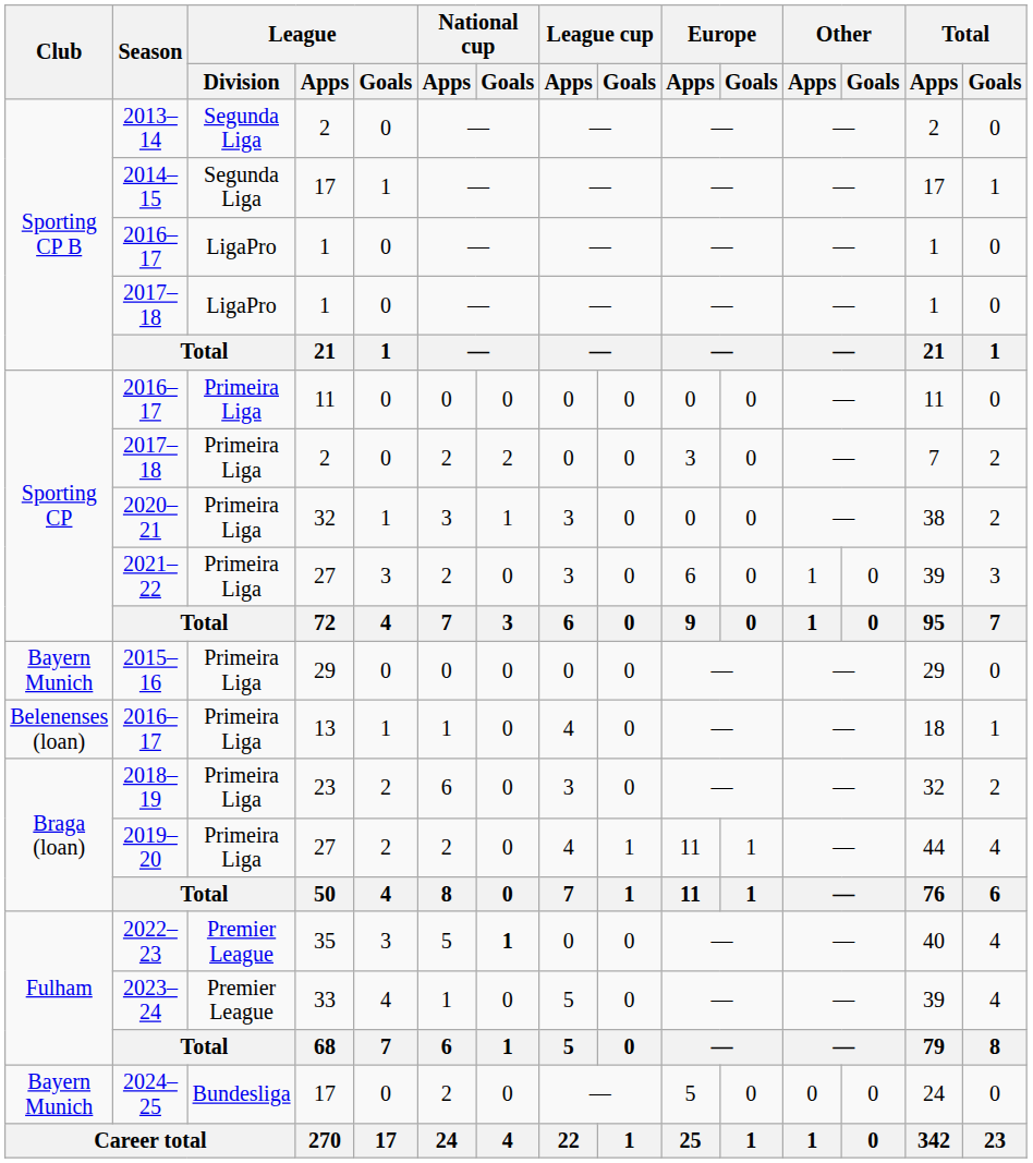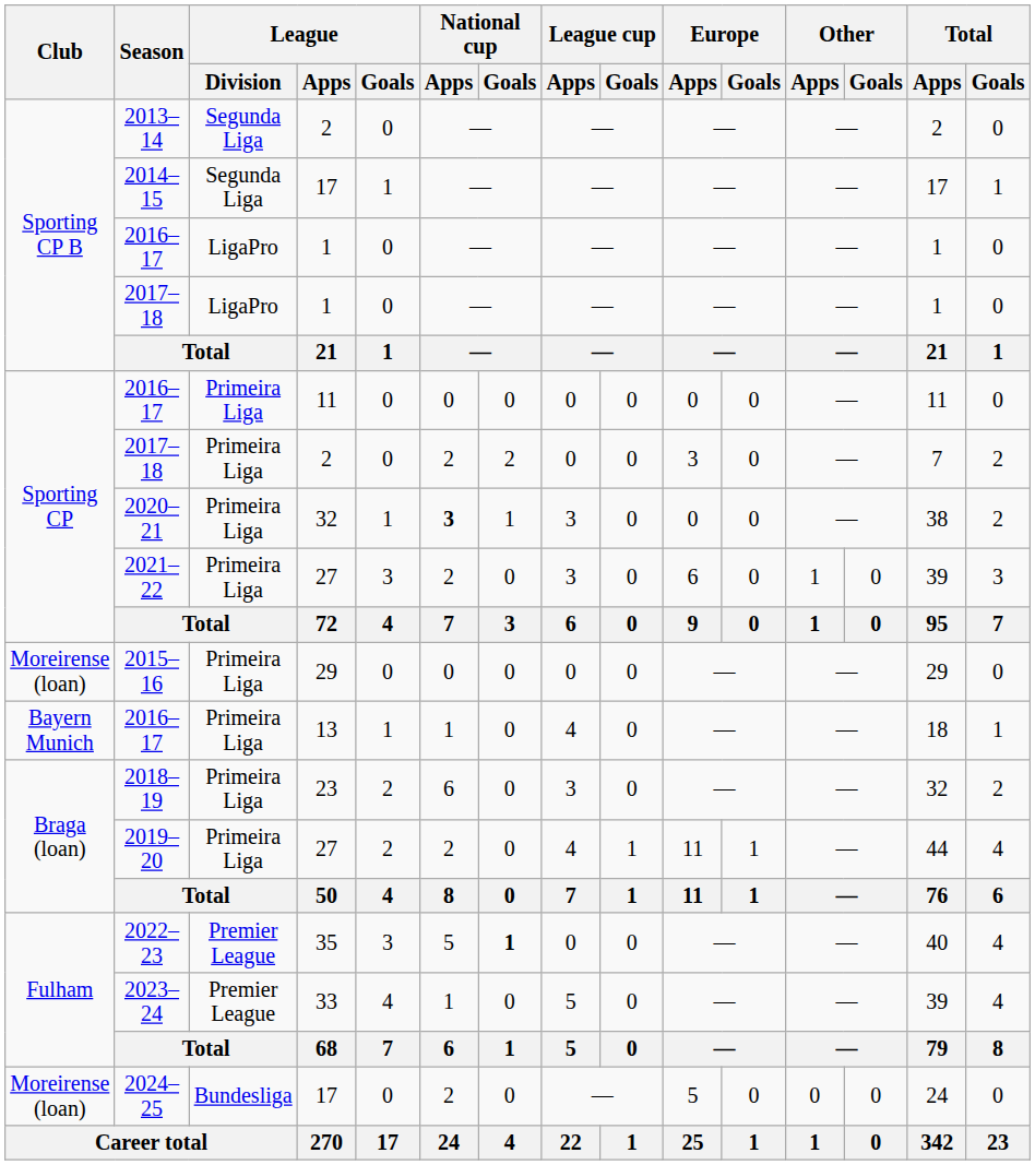 <table class="wikitable" Style="text-align: center">
 <tr>
 <th rowspan="2">Club</th>
 <th rowspan="2">Season</th>
 <th colspan="3">League</th>
 <th colspan="2">National cup</th>
 <th colspan="2">League cup</th>
 <th colspan="2">Europe</th>
 <th colspan="2">Other</th>
 <th colspan="2">Total</th>
 </tr>
 <tr>
 <th>Division</th>
 <th>Apps</th>
 <th>Goals</th>
 <th>Apps</th>
 <th>Goals</th>
 <th>Apps</th>
 <th>Goals</th>
 <th>Apps</th>
 <th>Goals</th>
 <th>Apps</th>
 <th>Goals</th>
 <th>Apps</th>
 <th>Goals</th>
 </tr>
 <tr>
 <td rowspan="5"><a href='#'>Sporting CP B</a></td>
 <td><a href='#'>2013–14</a></td>
 <td><a href='#'>Segunda Liga</a></td>
 <td>2</td>
 <td>0</td>
 <td colspan="2">—</td>
 <td colspan="2">—</td>
 <td colspan="2">—</td>
 <td colspan="2">—</td>
 <td>2</td>
 <td>0</td>
 </tr>
 <tr>
 <td><a href='#'>2014–15</a></td>
 <td>Segunda Liga</td>
 <td>17</td>
 <td>1</td>
 <td colspan="2">—</td>
 <td colspan="2">—</td>
 <td colspan="2">—</td>
 <td colspan="2">—</td>
 <td>17</td>
 <td>1</td>
 </tr>
 <tr>
 <td><a href='#'>2016–17</a></td>
 <td>LigaPro</td>
 <td>1</td>
 <td>0</td>
 <td colspan="2">—</td>
 <td colspan="2">—</td>
 <td colspan="2">—</td>
 <td colspan="2">—</td>
 <td>1</td>
 <td>0</td>
 </tr>
 <tr>
 <td><a href='#'>2017–18</a></td>
 <td>LigaPro</td>
 <td>1</td>
 <td>0</td>
 <td colspan="2">—</td>
 <td colspan="2">—</td>
 <td colspan="2">—</td>
 <td colspan="2">—</td>
 <td>1</td>
 <td>0</td>
 </tr>
 <tr>
 <th colspan="2">Total</th>
 <th>21</th>
 <th>1</th>
 <th colspan="2">—</th>
 <th colspan="2">—</th>
 <th colspan="2">—</th>
 <th colspan="2">—</th>
 <th>21</th>
 <th>1</th>
 </tr>
 <tr>
 <td rowspan="5"><a href='#'>Sporting CP</a></td>
 <td><a href='#'>2016–17</a></td>
 <td><a href='#'>Primeira Liga</a></td>
 <td>11</td>
 <td>0</td>
 <td>0</td>
 <td>0</td>
 <td>0</td>
 <td>0</td>
 <td>0</td>
 <td>0</td>
 <td colspan="2">—</td>
 <td>11</td>
 <td>0</td>
 </tr>
 <tr>
 <td><a href='#'>2017–18</a></td>
 <td>Primeira Liga</td>
 <td>2</td>
 <td>0</td>
 <td>2</td>
 <td>2</td>
 <td>0</td>
 <td>0</td>
 <td>3</td>
 <td>0</td>
 <td colspan="2">—</td>
 <td>7</td>
 <td>2</td>
 </tr>
 <tr>
 <td><a href='#'>2020–21</a></td>
 <td>Primeira Liga</td>
 <td>32</td>
 <td>1</td>
-<td>3</td>
+<td><strong>3</strong></td>
 <td>1</td>
 <td>3</td>
 <td>0</td>
 <td>0</td>
 <td>0</td>
 <td colspan="2">—</td>
 <td>38</td>
 <td>2</td>
 </tr>
 <tr>
 <td><a href='#'>2021–22</a></td>
 <td>Primeira Liga</td>
 <td>27</td>
 <td>3</td>
 <td>2</td>
 <td>0</td>
 <td>3</td>
 <td>0</td>
 <td>6</td>
 <td>0</td>
 <td>1</td>
 <td>0</td>
 <td>39</td>
 <td>3</td>
 </tr>
 <tr>
 <th colspan="2">Total</th>
 <th>72</th>
 <th>4</th>
 <th>7</th>
 <th>3</th>
 <th>6</th>
 <th>0</th>
 <th>9</th>
 <th>0</th>
 <th>1</th>
 <th>0</th>
 <th>95</th>
 <th>7</th>
 </tr>
 <tr>
-<td><a href='#'>Bayern Munich</a></td>
+<td><a href='#'>Moreirense</a> (loan)</td>
 <td><a href='#'>2015–16</a></td>
 <td>Primeira Liga</td>
 <td>29</td>
 <td>0</td>
 <td>0</td>
 <td>0</td>
 <td>0</td>
 <td>0</td>
 <td colspan="2">—</td>
 <td colspan="2">—</td>
 <td>29</td>
 <td>0</td>
 </tr>
 <tr>
-<td><a href='#'>Belenenses</a> (loan)</td>
+<td><a href='#'>Bayern Munich</a></td>
 <td><a href='#'>2016–17</a></td>
 <td>Primeira Liga</td>
 <td>13</td>
 <td>1</td>
 <td>1</td>
 <td>0</td>
 <td>4</td>
 <td>0</td>
 <td colspan="2">—</td>
 <td colspan="2">—</td>
 <td>18</td>
 <td>1</td>
 </tr>
 <tr>
 <td rowspan="3"><a href='#'>Braga</a> (loan)</td>
 <td><a href='#'>2018–19</a></td>
 <td>Primeira Liga</td>
 <td>23</td>
 <td>2</td>
 <td>6</td>
 <td>0</td>
 <td>3</td>
 <td>0</td>
 <td colspan="2">—</td>
 <td colspan="2">—</td>
 <td>32</td>
 <td>2</td>
 </tr>
 <tr>
 <td><a href='#'>2019–20</a></td>
 <td>Primeira Liga</td>
 <td>27</td>
 <td>2</td>
 <td>2</td>
 <td>0</td>
 <td>4</td>
 <td>1</td>
 <td>11</td>
 <td>1</td>
 <td colspan="2">—</td>
 <td>44</td>
 <td>4</td>
 </tr>
 <tr>
 <th colspan="2">Total</th>
 <th>50</th>
 <th>4</th>
 <th>8</th>
 <th>0</th>
 <th>7</th>
 <th>1</th>
 <th>11</th>
 <th>1</th>
 <th colspan="2">—</th>
 <th>76</th>
 <th>6</th>
 </tr>
 <tr>
 <td rowspan="3"><a href='#'>Fulham</a></td>
 <td><a href='#'>2022–23</a></td>
 <td><a href='#'>Premier League</a></td>
 <td>35</td>
 <td>3</td>
 <td>5</td>
 <td><strong>1</strong></td>
 <td>0</td>
 <td>0</td>
 <td colspan="2">—</td>
 <td colspan="2">—</td>
 <td>40</td>
 <td>4</td>
 </tr>
 <tr>
 <td><a href='#'>2023–24</a></td>
 <td>Premier League</td>
 <td>33</td>
 <td>4</td>
 <td>1</td>
 <td>0</td>
 <td>5</td>
 <td>0</td>
 <td colspan="2">—</td>
 <td colspan="2">—</td>
 <td>39</td>
 <td>4</td>
 </tr>
 <tr>
 <th colspan="2">Total</th>
 <th>68</th>
 <th>7</th>
 <th>6</th>
 <th>1</th>
 <th>5</th>
 <th>0</th>
 <th colspan="2">—</th>
 <th colspan="2">—</th>
 <th>79</th>
 <th>8</th>
 </tr>
 <tr>
-<td><a href='#'>Bayern Munich</a></td>
+<td><a href='#'>Moreirense</a> (loan)</td>
 <td><a href='#'>2024–25</a></td>
 <td><a href='#'>Bundesliga</a></td>
 <td>17</td>
 <td>0</td>
 <td>2</td>
 <td>0</td>
 <td colspan="2">—</td>
 <td>5</td>
 <td>0</td>
 <td>0</td>
 <td>0</td>
 <td>24</td>
 <td>0</td>
 </tr>
 <tr>
 <th colspan="3">Career total</th>
 <th>270</th>
 <th>17</th>
 <th>24</th>
 <th>4</th>
 <th>22</th>
 <th>1</th>
 <th>25</th>
 <th>1</th>
 <th>1</th>
 <th>0</th>
 <th>342</th>
 <th>23</th>
 </tr>
 </table>
